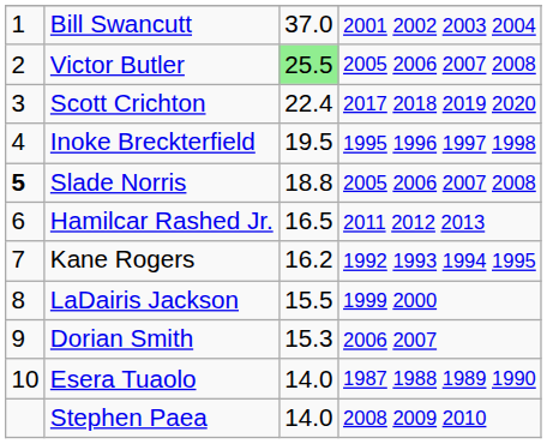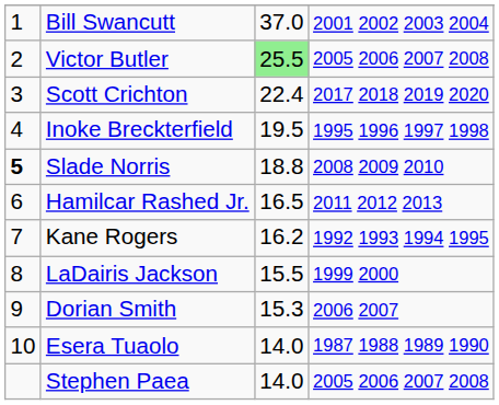 <table class="wikitable">
 <tr>
 </tr>
 <tr>
 <td>1</td>
 <td><a href='#'>Bill Swancutt</a></td>
 <td>37.0</td>
 <td style="font-size:80%;"><a href='#'>2001</a> <a href='#'>2002</a> <a href='#'>2003</a> <a href='#'>2004</a></td>
 </tr>
 <tr>
 <td>2</td>
 <td><a href='#'>Victor Butler</a></td>
 <td style="background: lightgreen;">25.5</td>
 <td style="font-size:80%;"><a href='#'>2005</a> <a href='#'>2006</a> <a href='#'>2007</a> <a href='#'>2008</a></td>
 </tr>
 <tr>
 <td>3</td>
 <td><a href='#'>Scott Crichton</a></td>
 <td>22.4</td>
 <td style="font-size:80%;"><a href='#'>2017</a> <a href='#'>2018</a> <a href='#'>2019</a> <a href='#'>2020</a></td>
 </tr>
 <tr>
 <td>4</td>
 <td><a href='#'>Inoke Breckterfield</a></td>
 <td>19.5</td>
 <td style="font-size:80%;"><a href='#'>1995</a> <a href='#'>1996</a> <a href='#'>1997</a> <a href='#'>1998</a></td>
 </tr>
 <tr>
 <td><strong>5</strong></td>
 <td><a href='#'>Slade Norris</a></td>
 <td>18.8</td>
-<td style="font-size:80%;"><a href='#'>2005</a> <a href='#'>2006</a> <a href='#'>2007</a> <a href='#'>2008</a></td>
+<td style="font-size:80%;"><a href='#'>2008</a> <a href='#'>2009</a> <a href='#'>2010</a></td>
 </tr>
 <tr>
 <td>6</td>
 <td><a href='#'>Hamilcar Rashed Jr.</a></td>
 <td>16.5</td>
 <td style="font-size:80%;"><a href='#'>2011</a> <a href='#'>2012</a> <a href='#'>2013</a></td>
 </tr>
 <tr>
 <td>7</td>
 <td>Kane Rogers</td>
 <td>16.2</td>
 <td style="font-size:80%;"><a href='#'>1992</a> <a href='#'>1993</a> <a href='#'>1994</a> <a href='#'>1995</a></td>
 </tr>
 <tr>
 <td>8</td>
 <td><a href='#'>LaDairis Jackson</a></td>
 <td>15.5</td>
 <td style="font-size:80%;"><a href='#'>1999</a> <a href='#'>2000</a></td>
 </tr>
 <tr>
 <td>9</td>
 <td><a href='#'>Dorian Smith</a></td>
 <td>15.3</td>
 <td style="font-size:80%;"><a href='#'>2006</a> <a href='#'>2007</a></td>
 </tr>
 <tr>
 <td>10</td>
 <td><a href='#'>Esera Tuaolo</a></td>
 <td>14.0</td>
 <td style="font-size:80%;"><a href='#'>1987</a> <a href='#'>1988</a> <a href='#'>1989</a> <a href='#'>1990</a></td>
 </tr>
 <tr>
 <td></td>
 <td><a href='#'>Stephen Paea</a></td>
 <td>14.0</td>
-<td style="font-size:80%;"><a href='#'>2008</a> <a href='#'>2009</a> <a href='#'>2010</a></td>
+<td style="font-size:80%;"><a href='#'>2005</a> <a href='#'>2006</a> <a href='#'>2007</a> <a href='#'>2008</a></td>
 </tr>
 </table>
